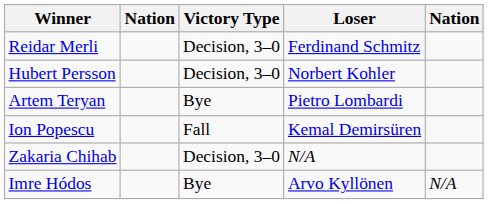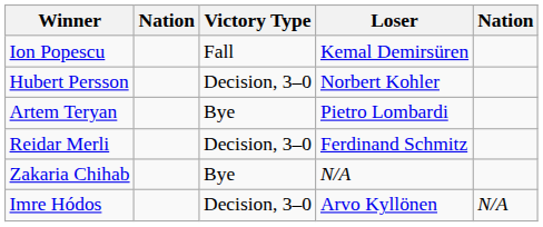 <table class="wikitable sortable" style="text-align:left;">
 <tr>
 <th>Winner</th>
 <th>Nation</th>
 <th>Victory Type</th>
 <th>Loser</th>
 <th>Nation</th>
 </tr>
 <tr>
-<td><a href='#'>Reidar Merli</a></td>
+<td><a href='#'>Ion Popescu</a></td>
 <td></td>
-<td>Decision, 3–0</td>
-<td><a href='#'>Ferdinand Schmitz</a></td>
+<td>Fall</td>
+<td><a href='#'>Kemal Demirsüren</a></td>
 <td></td>
 </tr>
 <tr>
 <td><a href='#'>Hubert Persson</a></td>
 <td></td>
 <td>Decision, 3–0</td>
 <td><a href='#'>Norbert Kohler</a></td>
 <td></td>
 </tr>
 <tr>
 <td><a href='#'>Artem Teryan</a></td>
 <td></td>
 <td>Bye</td>
 <td><a href='#'>Pietro Lombardi</a></td>
 <td></td>
 </tr>
 <tr>
-<td><a href='#'>Ion Popescu</a></td>
+<td><a href='#'>Reidar Merli</a></td>
 <td></td>
-<td>Fall</td>
-<td><a href='#'>Kemal Demirsüren</a></td>
+<td>Decision, 3–0</td>
+<td><a href='#'>Ferdinand Schmitz</a></td>
 <td></td>
 </tr>
 <tr>
 <td><a href='#'>Zakaria Chihab</a></td>
 <td></td>
-<td>Decision, 3–0</td>
+<td>Bye</td>
 <td><em>N/A</em></td>
 <td></td>
 </tr>
 <tr>
 <td><a href='#'>Imre Hódos</a></td>
 <td></td>
-<td>Bye</td>
+<td>Decision, 3–0</td>
 <td><a href='#'>Arvo Kyllönen</a></td>
 <td><em>N/A</em></td>
 </tr>
 </table>
